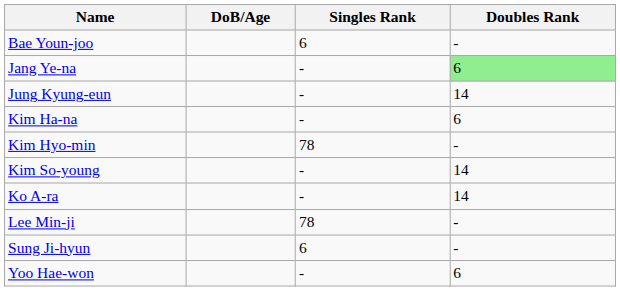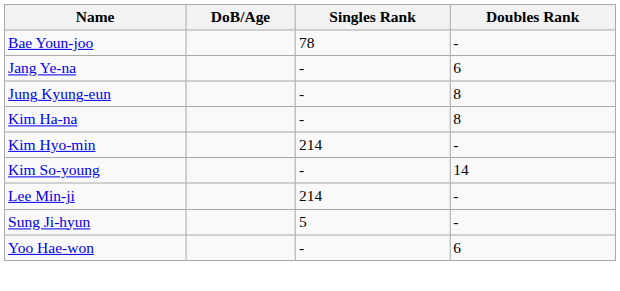 <table class="wikitable"  style="width:600px; font-size:95%;">
 <tr>
 <th align="left">Name</th>
 <th align="left">DoB/Age</th>
 <th align="left">Singles Rank</th>
 <th align="left">Doubles Rank</th>
 </tr>
 <tr>
 <td><a href='#'>Bae Youn-joo</a></td>
 <td></td>
-<td>6</td>
+<td>78</td>
 <td>-</td>
 </tr>
 <tr>
 <td><a href='#'>Jang Ye-na</a></td>
 <td></td>
 <td>-</td>
-<td style="background: lightgreen;">6</td>
+<td>6</td>
 </tr>
 <tr>
 <td><a href='#'>Jung Kyung-eun</a></td>
 <td></td>
 <td>-</td>
-<td>14</td>
+<td>8</td>
 </tr>
 <tr>
 <td><a href='#'>Kim Ha-na</a></td>
 <td></td>
 <td>-</td>
-<td>6</td>
+<td>8</td>
 </tr>
 <tr>
 <td><a href='#'>Kim Hyo-min</a></td>
 <td></td>
-<td>78</td>
+<td>214</td>
 <td>-</td>
 </tr>
 <tr>
 <td><a href='#'>Kim So-young</a></td>
 <td></td>
 <td>-</td>
 <td>14</td>
 </tr>
 <tr>
-<td><a href='#'>Ko A-ra</a></td>
-<td></td>
-<td>-</td>
-<td>14</td>
-</tr>
-<tr>
 <td><a href='#'>Lee Min-ji</a></td>
 <td></td>
-<td>78</td>
+<td>214</td>
 <td>-</td>
 </tr>
 <tr>
 <td><a href='#'>Sung Ji-hyun</a></td>
 <td></td>
-<td>6</td>
+<td>5</td>
 <td>-</td>
 </tr>
 <tr>
 <td><a href='#'>Yoo Hae-won</a></td>
 <td></td>
 <td>-</td>
 <td>6</td>
 </tr>
 </table>
